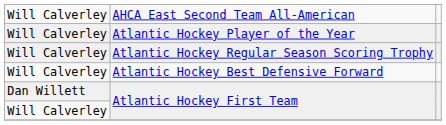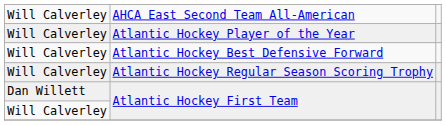 <table class="wikitable">
 <tr>
 <td>Will Calverley</td>
 <td><a href='#'>AHCA East Second Team All-American</a></td>
 <td></td>
 </tr>
 <tr bgcolor=f0f0f0>
 <td>Will Calverley</td>
 <td><a href='#'>Atlantic Hockey Player of the Year</a></td>
 <td></td>
 </tr>
+<tr>
+<td>Will Calverley</td>
+<td><a href='#'>Atlantic Hockey Best Defensive Forward</a></td>
+<td></td>
+</tr>
 <tr bgcolor=f0f0f0>
 <td>Will Calverley</td>
 <td><a href='#'>Atlantic Hockey Regular Season Scoring Trophy</a></td>
-<td></td>
-</tr>
-<tr>
-<td>Will Calverley</td>
-<td><a href='#'>Atlantic Hockey Best Defensive Forward</a></td>
 <td></td>
 </tr>
 <tr bgcolor=f0f0f0>
 <td>Dan Willett</td>
 <td rowspan=2><a href='#'>Atlantic Hockey First Team</a></td>
 <td rowspan=2></td>
 </tr>
 <tr>
 <td>Will Calverley</td>
 </tr>
 <tr>
 </tr>
 </table>
